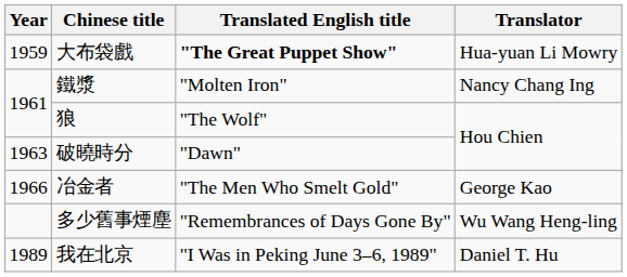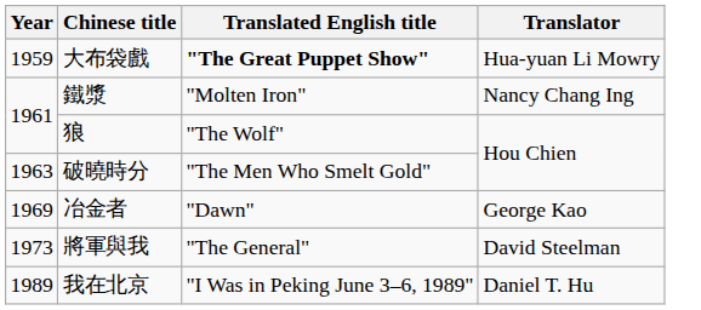 <table class="wikitable" style="height: 100px">
 <tr>
 <th>Year</th>
 <th>Chinese title</th>
 <th>Translated English title</th>
 <th>Translator</th>
 </tr>
 <tr>
 <td>1959</td>
 <td>大布袋戲</td>
 <td><strong>"The Great Puppet Show"</strong></td>
 <td>Hua-yuan Li Mowry</td>
 </tr>
 <tr>
 <td rowspan=2>1961</td>
 <td>鐵漿</td>
 <td>"Molten Iron"</td>
 <td>Nancy Chang Ing</td>
 </tr>
 <tr>
 <td>狼</td>
 <td>"The Wolf"</td>
 <td rowspan=2>Hou Chien</td>
 </tr>
 <tr>
 <td>1963</td>
 <td>破曉時分</td>
-<td>"Dawn"</td>
+<td>"The Men Who Smelt Gold"</td>
 </tr>
 <tr>
-<td>1966</td>
+<td>1969</td>
 <td>冶金者</td>
-<td>"The Men Who Smelt Gold"</td>
+<td>"Dawn"</td>
 <td>George Kao</td>
 </tr>
 <tr>
-<td></td>
-<td>多少舊事煙塵</td>
-<td>"Remembrances of Days Gone By"</td>
-<td>Wu Wang Heng-ling</td>
+<td>1973</td>
+<td>將軍與我</td>
+<td>"The General"</td>
+<td>David Steelman</td>
 </tr>
 <tr>
 <td>1989</td>
 <td>我在北京</td>
 <td>"I Was in Peking June 3–6, 1989"</td>
 <td>Daniel T. Hu</td>
 </tr>
 </table>
